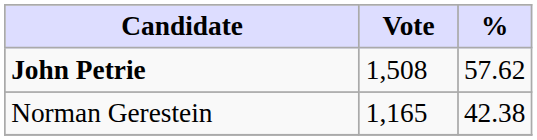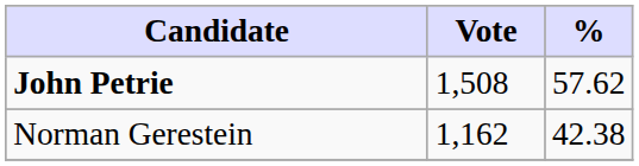 <table class="wikitable">
 <tr>
 <th style="background:#ddf; width:200px;">Candidate</th>
 <th style="background:#ddf; width:50px;">Vote</th>
 <th style="background:#ddf; width:30px;">%</th>
 </tr>
 <tr>
 <td><strong>John Petrie</strong></td>
 <td>1,508</td>
 <td>57.62</td>
 </tr>
 <tr>
 <td>Norman Gerestein</td>
-<td>1,165</td>
+<td>1,162</td>
 <td>42.38</td>
 </tr>
 <tr>
 </tr>
 </table>
